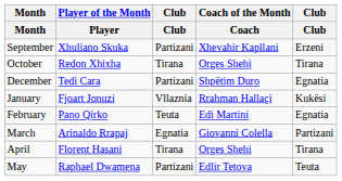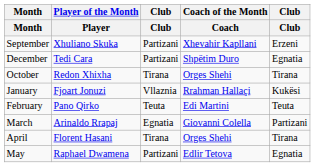 <table class="wikitable">
 <tr>
 <th rowspan="1">Month</th>
 <th colspan="1"><a href='#'>Player of the Month</a></th>
 <th colspan="1">Club</th>
 <th colspan="1">Coach of the Month</th>
 <th colspan="1">Club</th>
 </tr>
 <tr>
 <th>Month</th>
 <th>Player</th>
 <th>Club</th>
 <th>Coach</th>
 <th>Club</th>
 </tr>
 <tr>
 <td>September</td>
 <td> <a href='#'>Xhuliano Skuka</a></td>
 <td>Partizani</td>
 <td> <a href='#'>Xhevahir Kapllani</a></td>
 <td>Erzeni</td>
 </tr>
 <tr>
+<td>December</td>
+<td> <a href='#'>Tedi Cara</a></td>
+<td>Partizani</td>
+<td> <a href='#'>Shpëtim Duro</a></td>
+<td>Egnatia</td>
+</tr>
+<tr>
 <td>October</td>
 <td> <a href='#'>Redon Xhixha</a></td>
 <td>Tirana</td>
 <td> <a href='#'>Orges Shehi</a></td>
 <td>Tirana</td>
-</tr>
-<tr>
-<td>December</td>
-<td> <a href='#'>Tedi Cara</a></td>
-<td>Partizani</td>
-<td> <a href='#'>Shpëtim Duro</a></td>
-<td>Egnatia</td>
 </tr>
 <tr>
 <td>January</td>
 <td> <a href='#'>Fjoart Jonuzi</a></td>
 <td>Vllaznia</td>
 <td> <a href='#'>Rrahman Hallaçi</a></td>
 <td>Kukësi</td>
 </tr>
 <tr>
 <td>February</td>
 <td> <a href='#'>Pano Qirko</a></td>
 <td>Teuta</td>
 <td> <a href='#'>Edi Martini</a></td>
-<td>Egnatia</td>
+<td>Teuta</td>
 </tr>
 <tr>
 <td>March</td>
 <td> <a href='#'>Arinaldo Rrapaj</a></td>
 <td>Egnatia</td>
 <td> <a href='#'>Giovanni Colella</a></td>
 <td>Partizani</td>
 </tr>
 <tr>
 <td>April</td>
 <td> <a href='#'>Florent Hasani</a></td>
 <td>Tirana</td>
 <td> <a href='#'>Orges Shehi</a></td>
 <td>Tirana</td>
 </tr>
 <tr>
 <td>May</td>
 <td> <a href='#'>Raphael Dwamena</a></td>
 <td>Partizani</td>
 <td> <a href='#'>Edlir Tetova</a></td>
-<td>Teuta</td>
+<td>Egnatia</td>
 </tr>
 </table>
